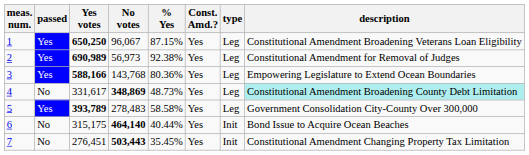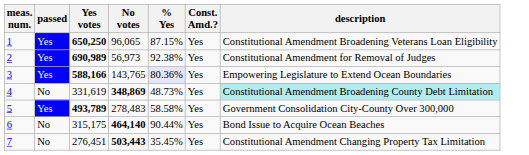 <table class="wikitable sortable">
 <tr>
 <th>meas.<br>num.</th>
 <th>passed</th>
 <th>Yes<br>votes</th>
 <th>No<br>votes</th>
 <th>%<br>Yes</th>
 <th>Const.<br>Amd.?</th>
-<th>type</th>
 <th>description</th>
 </tr>
 <tr>
 <td><a href='#'>1</a></td>
 <td style="background:blue;color:white">Yes</td>
 <td><strong>650,250</strong></td>
-<td>96,067</td>
+<td>96,065</td>
 <td>87.15%</td>
 <td>Yes</td>
-<td>Leg</td>
 <td>Constitutional Amendment Broadening Veterans Loan Eligibility</td>
 </tr>
 <tr>
 <td><a href='#'>2</a></td>
 <td style="background:blue;color:white">Yes</td>
 <td><strong>690,989</strong></td>
 <td>56,973</td>
 <td>92.38%</td>
 <td>Yes</td>
-<td>Leg</td>
 <td>Constitutional Amendment for Removal of Judges</td>
 </tr>
 <tr>
 <td><a href='#'>3</a></td>
 <td style="background:blue;color:white">Yes</td>
 <td><strong>588,166</strong></td>
-<td>143,768</td>
-<td>80.36%</td>
+<td>143,765</td>
+<td style="background: lavender;">80.36%</td>
 <td>Yes</td>
-<td>Leg</td>
 <td>Empowering Legislature to Extend Ocean Boundaries</td>
 </tr>
 <tr>
 <td><a href='#'>4</a></td>
 <td>No</td>
-<td>331,617</td>
+<td>331,619</td>
 <td><strong>348,869</strong></td>
 <td>48.73%</td>
 <td>Yes</td>
-<td>Leg</td>
 <td style="background: paleturquoise;">Constitutional Amendment Broadening County Debt Limitation</td>
 </tr>
 <tr>
 <td><a href='#'>5</a></td>
 <td style="background:blue;color:white">Yes</td>
-<td><strong>393,789</strong></td>
+<td><strong>493,789</strong></td>
 <td>278,483</td>
 <td>58.58%</td>
 <td>Yes</td>
-<td>Leg</td>
 <td>Government Consolidation City-County Over 300,000</td>
 </tr>
 <tr>
 <td><a href='#'>6</a></td>
 <td>No</td>
 <td>315,175</td>
 <td><strong>464,140</strong></td>
-<td>40.44%</td>
+<td>90.44%</td>
 <td>Yes</td>
-<td>Init</td>
 <td>Bond Issue to Acquire Ocean Beaches</td>
 </tr>
 <tr>
 <td><a href='#'>7</a></td>
 <td>No</td>
 <td>276,451</td>
 <td><strong>503,443</strong></td>
 <td>35.45%</td>
 <td>Yes</td>
-<td>Init</td>
 <td>Constitutional Amendment Changing Property Tax Limitation</td>
 </tr>
 </table>
